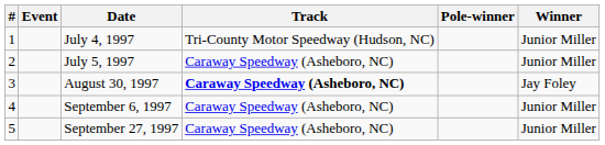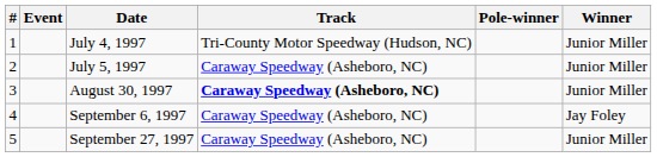 <table class="wikitable">
 <tr>
 <th>#</th>
 <th>Event</th>
 <th>Date</th>
 <th>Track</th>
 <th>Pole-winner</th>
 <th>Winner</th>
 </tr>
 <tr>
 <td>1</td>
 <td></td>
 <td>July 4, 1997</td>
 <td>Tri-County Motor Speedway (Hudson, NC)</td>
 <td></td>
 <td>Junior Miller</td>
 </tr>
 <tr>
 <td>2</td>
 <td></td>
 <td>July 5, 1997</td>
 <td><a href='#'>Caraway Speedway</a> (Asheboro, NC)</td>
 <td></td>
 <td>Junior Miller</td>
 </tr>
 <tr>
 <td>3</td>
 <td></td>
 <td>August 30, 1997</td>
 <td><strong><a href='#'>Caraway Speedway</a> (Asheboro, NC)</strong></td>
 <td></td>
-<td>Jay Foley</td>
+<td>Junior Miller</td>
 </tr>
 <tr>
 <td>4</td>
 <td></td>
 <td>September 6, 1997</td>
 <td><a href='#'>Caraway Speedway</a> (Asheboro, NC)</td>
 <td></td>
-<td>Junior Miller</td>
+<td>Jay Foley</td>
 </tr>
 <tr>
 <td>5</td>
 <td></td>
 <td>September 27, 1997</td>
 <td><a href='#'>Caraway Speedway</a> (Asheboro, NC)</td>
 <td></td>
 <td>Junior Miller</td>
 </tr>
 </table>
